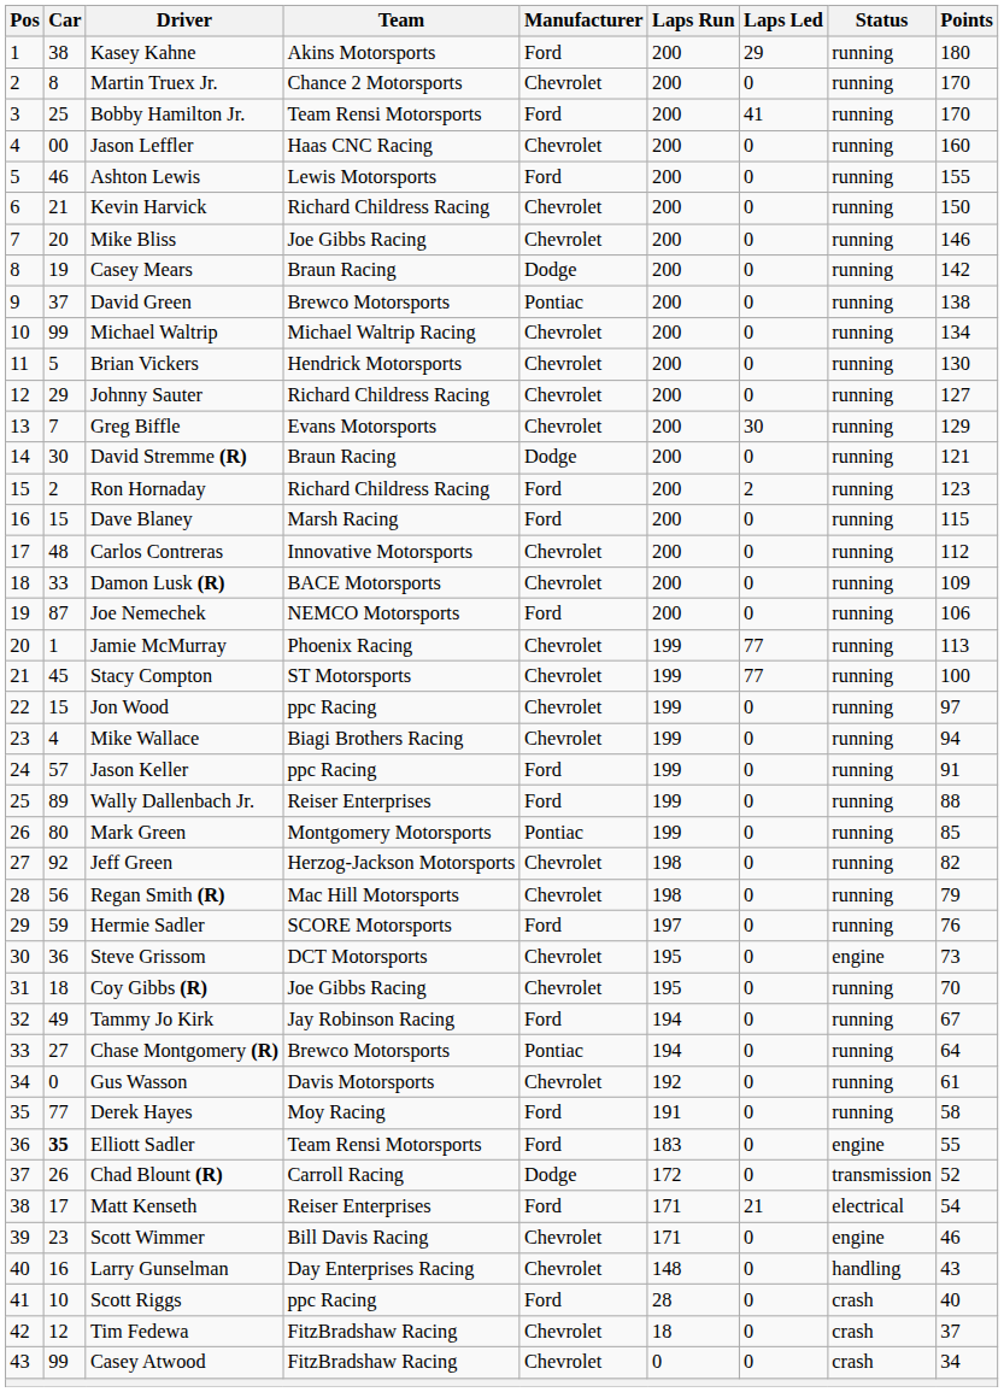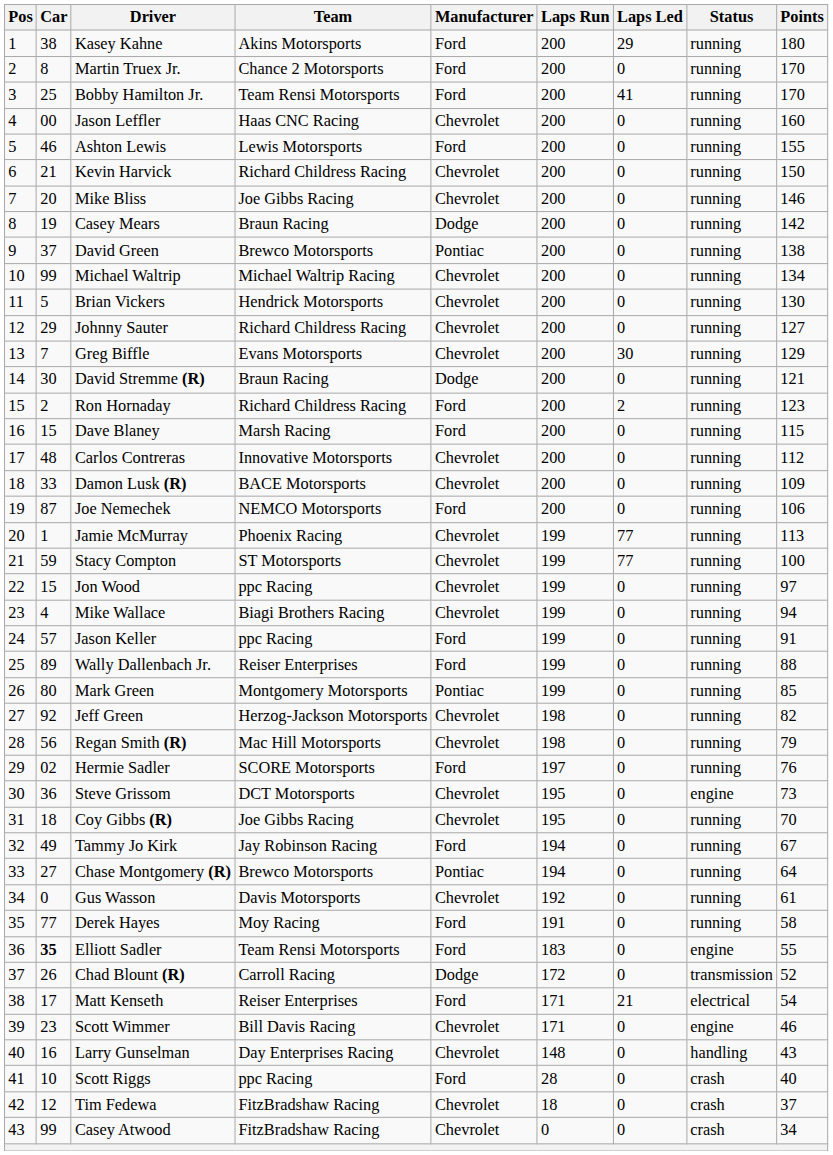 <table class="sortable wikitable" border="1">
 <tr>
 <th>Pos</th>
 <th>Car</th>
 <th>Driver</th>
 <th>Team</th>
 <th>Manufacturer</th>
 <th>Laps Run</th>
 <th>Laps Led</th>
 <th>Status</th>
 <th>Points</th>
 </tr>
 <tr>
 <td>1</td>
 <td>38</td>
 <td>Kasey Kahne</td>
 <td>Akins Motorsports</td>
 <td>Ford</td>
 <td>200</td>
 <td>29</td>
 <td>running</td>
 <td>180</td>
 </tr>
 <tr>
 <td>2</td>
 <td>8</td>
 <td>Martin Truex Jr.</td>
 <td>Chance 2 Motorsports</td>
-<td>Chevrolet</td>
+<td>Ford</td>
 <td>200</td>
 <td>0</td>
 <td>running</td>
 <td>170</td>
 </tr>
 <tr>
 <td>3</td>
 <td>25</td>
 <td>Bobby Hamilton Jr.</td>
 <td>Team Rensi Motorsports</td>
 <td>Ford</td>
 <td>200</td>
 <td>41</td>
 <td>running</td>
 <td>170</td>
 </tr>
 <tr>
 <td>4</td>
 <td>00</td>
 <td>Jason Leffler</td>
 <td>Haas CNC Racing</td>
 <td>Chevrolet</td>
 <td>200</td>
 <td>0</td>
 <td>running</td>
 <td>160</td>
 </tr>
 <tr>
 <td>5</td>
 <td>46</td>
 <td>Ashton Lewis</td>
 <td>Lewis Motorsports</td>
 <td>Ford</td>
 <td>200</td>
 <td>0</td>
 <td>running</td>
 <td>155</td>
 </tr>
 <tr>
 <td>6</td>
 <td>21</td>
 <td>Kevin Harvick</td>
 <td>Richard Childress Racing</td>
 <td>Chevrolet</td>
 <td>200</td>
 <td>0</td>
 <td>running</td>
 <td>150</td>
 </tr>
 <tr>
 <td>7</td>
 <td>20</td>
 <td>Mike Bliss</td>
 <td>Joe Gibbs Racing</td>
 <td>Chevrolet</td>
 <td>200</td>
 <td>0</td>
 <td>running</td>
 <td>146</td>
 </tr>
 <tr>
 <td>8</td>
 <td>19</td>
 <td>Casey Mears</td>
 <td>Braun Racing</td>
 <td>Dodge</td>
 <td>200</td>
 <td>0</td>
 <td>running</td>
 <td>142</td>
 </tr>
 <tr>
 <td>9</td>
 <td>37</td>
 <td>David Green</td>
 <td>Brewco Motorsports</td>
 <td>Pontiac</td>
 <td>200</td>
 <td>0</td>
 <td>running</td>
 <td>138</td>
 </tr>
 <tr>
 <td>10</td>
 <td>99</td>
 <td>Michael Waltrip</td>
 <td>Michael Waltrip Racing</td>
 <td>Chevrolet</td>
 <td>200</td>
 <td>0</td>
 <td>running</td>
 <td>134</td>
 </tr>
 <tr>
 <td>11</td>
 <td>5</td>
 <td>Brian Vickers</td>
 <td>Hendrick Motorsports</td>
 <td>Chevrolet</td>
 <td>200</td>
 <td>0</td>
 <td>running</td>
 <td>130</td>
 </tr>
 <tr>
 <td>12</td>
 <td>29</td>
 <td>Johnny Sauter</td>
 <td>Richard Childress Racing</td>
 <td>Chevrolet</td>
 <td>200</td>
 <td>0</td>
 <td>running</td>
 <td>127</td>
 </tr>
 <tr>
 <td>13</td>
 <td>7</td>
 <td>Greg Biffle</td>
 <td>Evans Motorsports</td>
 <td>Chevrolet</td>
 <td>200</td>
 <td>30</td>
 <td>running</td>
 <td>129</td>
 </tr>
 <tr>
 <td>14</td>
 <td>30</td>
 <td>David Stremme <strong>(R)</strong></td>
 <td>Braun Racing</td>
 <td>Dodge</td>
 <td>200</td>
 <td>0</td>
 <td>running</td>
 <td>121</td>
 </tr>
 <tr>
 <td>15</td>
 <td>2</td>
 <td>Ron Hornaday</td>
 <td>Richard Childress Racing</td>
 <td>Ford</td>
 <td>200</td>
 <td>2</td>
 <td>running</td>
 <td>123</td>
 </tr>
 <tr>
 <td>16</td>
 <td>15</td>
 <td>Dave Blaney</td>
 <td>Marsh Racing</td>
 <td>Ford</td>
 <td>200</td>
 <td>0</td>
 <td>running</td>
 <td>115</td>
 </tr>
 <tr>
 <td>17</td>
 <td>48</td>
 <td>Carlos Contreras</td>
 <td>Innovative Motorsports</td>
 <td>Chevrolet</td>
 <td>200</td>
 <td>0</td>
 <td>running</td>
 <td>112</td>
 </tr>
 <tr>
 <td>18</td>
 <td>33</td>
 <td>Damon Lusk <strong>(R)</strong></td>
 <td>BACE Motorsports</td>
 <td>Chevrolet</td>
 <td>200</td>
 <td>0</td>
 <td>running</td>
 <td>109</td>
 </tr>
 <tr>
 <td>19</td>
 <td>87</td>
 <td>Joe Nemechek</td>
 <td>NEMCO Motorsports</td>
 <td>Ford</td>
 <td>200</td>
 <td>0</td>
 <td>running</td>
 <td>106</td>
 </tr>
 <tr>
 <td>20</td>
 <td>1</td>
 <td>Jamie McMurray</td>
 <td>Phoenix Racing</td>
 <td>Chevrolet</td>
 <td>199</td>
 <td>77</td>
 <td>running</td>
 <td>113</td>
 </tr>
 <tr>
 <td>21</td>
-<td>45</td>
+<td>59</td>
 <td>Stacy Compton</td>
 <td>ST Motorsports</td>
 <td>Chevrolet</td>
 <td>199</td>
 <td>77</td>
 <td>running</td>
 <td>100</td>
 </tr>
 <tr>
 <td>22</td>
 <td>15</td>
 <td>Jon Wood</td>
 <td>ppc Racing</td>
 <td>Chevrolet</td>
 <td>199</td>
 <td>0</td>
 <td>running</td>
 <td>97</td>
 </tr>
 <tr>
 <td>23</td>
 <td>4</td>
 <td>Mike Wallace</td>
 <td>Biagi Brothers Racing</td>
 <td>Chevrolet</td>
 <td>199</td>
 <td>0</td>
 <td>running</td>
 <td>94</td>
 </tr>
 <tr>
 <td>24</td>
 <td>57</td>
 <td>Jason Keller</td>
 <td>ppc Racing</td>
 <td>Ford</td>
 <td>199</td>
 <td>0</td>
 <td>running</td>
 <td>91</td>
 </tr>
 <tr>
 <td>25</td>
 <td>89</td>
 <td>Wally Dallenbach Jr.</td>
 <td>Reiser Enterprises</td>
 <td>Ford</td>
 <td>199</td>
 <td>0</td>
 <td>running</td>
 <td>88</td>
 </tr>
 <tr>
 <td>26</td>
 <td>80</td>
 <td>Mark Green</td>
 <td>Montgomery Motorsports</td>
 <td>Pontiac</td>
 <td>199</td>
 <td>0</td>
 <td>running</td>
 <td>85</td>
 </tr>
 <tr>
 <td>27</td>
 <td>92</td>
 <td>Jeff Green</td>
 <td>Herzog-Jackson Motorsports</td>
 <td>Chevrolet</td>
 <td>198</td>
 <td>0</td>
 <td>running</td>
 <td>82</td>
 </tr>
 <tr>
 <td>28</td>
 <td>56</td>
 <td>Regan Smith <strong>(R)</strong></td>
 <td>Mac Hill Motorsports</td>
 <td>Chevrolet</td>
 <td>198</td>
 <td>0</td>
 <td>running</td>
 <td>79</td>
 </tr>
 <tr>
 <td>29</td>
-<td>59</td>
+<td>02</td>
 <td>Hermie Sadler</td>
 <td>SCORE Motorsports</td>
 <td>Ford</td>
 <td>197</td>
 <td>0</td>
 <td>running</td>
 <td>76</td>
 </tr>
 <tr>
 <td>30</td>
 <td>36</td>
 <td>Steve Grissom</td>
 <td>DCT Motorsports</td>
 <td>Chevrolet</td>
 <td>195</td>
 <td>0</td>
 <td>engine</td>
 <td>73</td>
 </tr>
 <tr>
 <td>31</td>
 <td>18</td>
 <td>Coy Gibbs <strong>(R)</strong></td>
 <td>Joe Gibbs Racing</td>
 <td>Chevrolet</td>
 <td>195</td>
 <td>0</td>
 <td>running</td>
 <td>70</td>
 </tr>
 <tr>
 <td>32</td>
 <td>49</td>
 <td>Tammy Jo Kirk</td>
 <td>Jay Robinson Racing</td>
 <td>Ford</td>
 <td>194</td>
 <td>0</td>
 <td>running</td>
 <td>67</td>
 </tr>
 <tr>
 <td>33</td>
 <td>27</td>
 <td>Chase Montgomery <strong>(R)</strong></td>
 <td>Brewco Motorsports</td>
 <td>Pontiac</td>
 <td>194</td>
 <td>0</td>
 <td>running</td>
 <td>64</td>
 </tr>
 <tr>
 <td>34</td>
 <td>0</td>
 <td>Gus Wasson</td>
 <td>Davis Motorsports</td>
 <td>Chevrolet</td>
 <td>192</td>
 <td>0</td>
 <td>running</td>
 <td>61</td>
 </tr>
 <tr>
 <td>35</td>
 <td>77</td>
 <td>Derek Hayes</td>
 <td>Moy Racing</td>
 <td>Ford</td>
 <td>191</td>
 <td>0</td>
 <td>running</td>
 <td>58</td>
 </tr>
 <tr>
 <td>36</td>
 <td><strong>35</strong></td>
 <td>Elliott Sadler</td>
 <td>Team Rensi Motorsports</td>
 <td>Ford</td>
 <td>183</td>
 <td>0</td>
 <td>engine</td>
 <td>55</td>
 </tr>
 <tr>
 <td>37</td>
 <td>26</td>
 <td>Chad Blount <strong>(R)</strong></td>
 <td>Carroll Racing</td>
 <td>Dodge</td>
 <td>172</td>
 <td>0</td>
 <td>transmission</td>
 <td>52</td>
 </tr>
 <tr>
 <td>38</td>
 <td>17</td>
 <td>Matt Kenseth</td>
 <td>Reiser Enterprises</td>
 <td>Ford</td>
 <td>171</td>
 <td>21</td>
 <td>electrical</td>
 <td>54</td>
 </tr>
 <tr>
 <td>39</td>
 <td>23</td>
 <td>Scott Wimmer</td>
 <td>Bill Davis Racing</td>
 <td>Chevrolet</td>
 <td>171</td>
 <td>0</td>
 <td>engine</td>
 <td>46</td>
 </tr>
 <tr>
 <td>40</td>
 <td>16</td>
 <td>Larry Gunselman</td>
 <td>Day Enterprises Racing</td>
 <td>Chevrolet</td>
 <td>148</td>
 <td>0</td>
 <td>handling</td>
 <td>43</td>
 </tr>
 <tr>
 <td>41</td>
 <td>10</td>
 <td>Scott Riggs</td>
 <td>ppc Racing</td>
 <td>Ford</td>
 <td>28</td>
 <td>0</td>
 <td>crash</td>
 <td>40</td>
 </tr>
 <tr>
 <td>42</td>
 <td>12</td>
 <td>Tim Fedewa</td>
 <td>FitzBradshaw Racing</td>
 <td>Chevrolet</td>
 <td>18</td>
 <td>0</td>
 <td>crash</td>
 <td>37</td>
 </tr>
 <tr>
 <td>43</td>
 <td>99</td>
 <td>Casey Atwood</td>
 <td>FitzBradshaw Racing</td>
 <td>Chevrolet</td>
 <td>0</td>
 <td>0</td>
 <td>crash</td>
 <td>34</td>
 </tr>
 <tr>
 <th colspan="9"></th>
 </tr>
 </table>
